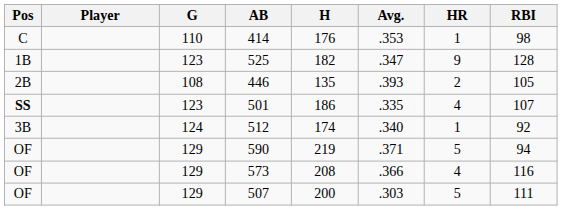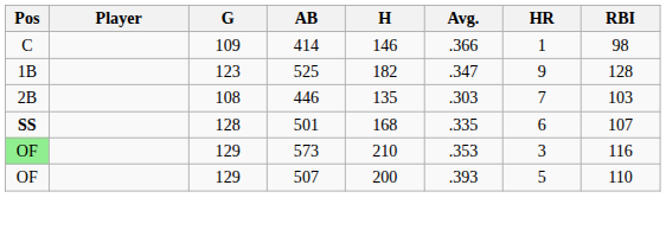 <table class="wikitable sortable">
 <tr>
 <th bgcolor="#DDDDFF" width="5%">Pos</th>
 <th bgcolor="#DDDDFF" width="16%">Player</th>
 <th bgcolor="#DDDDFF" width="9%">G</th>
 <th bgcolor="#DDDDFF" width="9%">AB</th>
 <th bgcolor="#DDDDFF" width="9%">H</th>
 <th bgcolor="#DDDDFF" width="9%">Avg.</th>
 <th bgcolor="#DDDDFF" width="9%">HR</th>
 <th bgcolor="#DDDDFF" width="9%">RBI</th>
 </tr>
 <tr align="center">
 <td>C</td>
 <td></td>
-<td>110</td>
+<td>109</td>
 <td>414</td>
-<td>176</td>
-<td>.353</td>
+<td>146</td>
+<td>.366</td>
 <td>1</td>
 <td>98</td>
 </tr>
 <tr align="center">
 <td>1B</td>
 <td></td>
 <td>123</td>
 <td>525</td>
 <td>182</td>
 <td>.347</td>
 <td>9</td>
 <td>128</td>
 </tr>
 <tr align="center">
 <td>2B</td>
 <td></td>
 <td>108</td>
 <td>446</td>
 <td>135</td>
-<td>.393</td>
-<td>2</td>
-<td>105</td>
+<td>.303</td>
+<td>7</td>
+<td>103</td>
 </tr>
 <tr align="center">
 <td><strong>SS</strong></td>
 <td></td>
-<td>123</td>
+<td>128</td>
 <td>501</td>
-<td>186</td>
+<td>168</td>
 <td>.335</td>
-<td>4</td>
+<td>6</td>
 <td>107</td>
 </tr>
 <tr align="center">
-<td>3B</td>
-<td></td>
-<td>124</td>
-<td>512</td>
-<td>174</td>
-<td>.340</td>
-<td>1</td>
-<td>92</td>
-</tr>
-<tr align="center">
-<td>OF</td>
-<td></td>
-<td>129</td>
-<td>590</td>
-<td>219</td>
-<td>.371</td>
-<td>5</td>
-<td>94</td>
-</tr>
-<tr align="center">
-<td>OF</td>
+<td style="background: lightgreen;">OF</td>
 <td></td>
 <td>129</td>
 <td>573</td>
-<td>208</td>
-<td>.366</td>
-<td>4</td>
+<td>210</td>
+<td>.353</td>
+<td>3</td>
 <td>116</td>
 </tr>
 <tr align="center">
 <td>OF</td>
 <td></td>
 <td>129</td>
 <td>507</td>
 <td>200</td>
-<td>.303</td>
+<td>.393</td>
 <td>5</td>
-<td>111</td>
+<td>110</td>
 </tr>
 </table>
